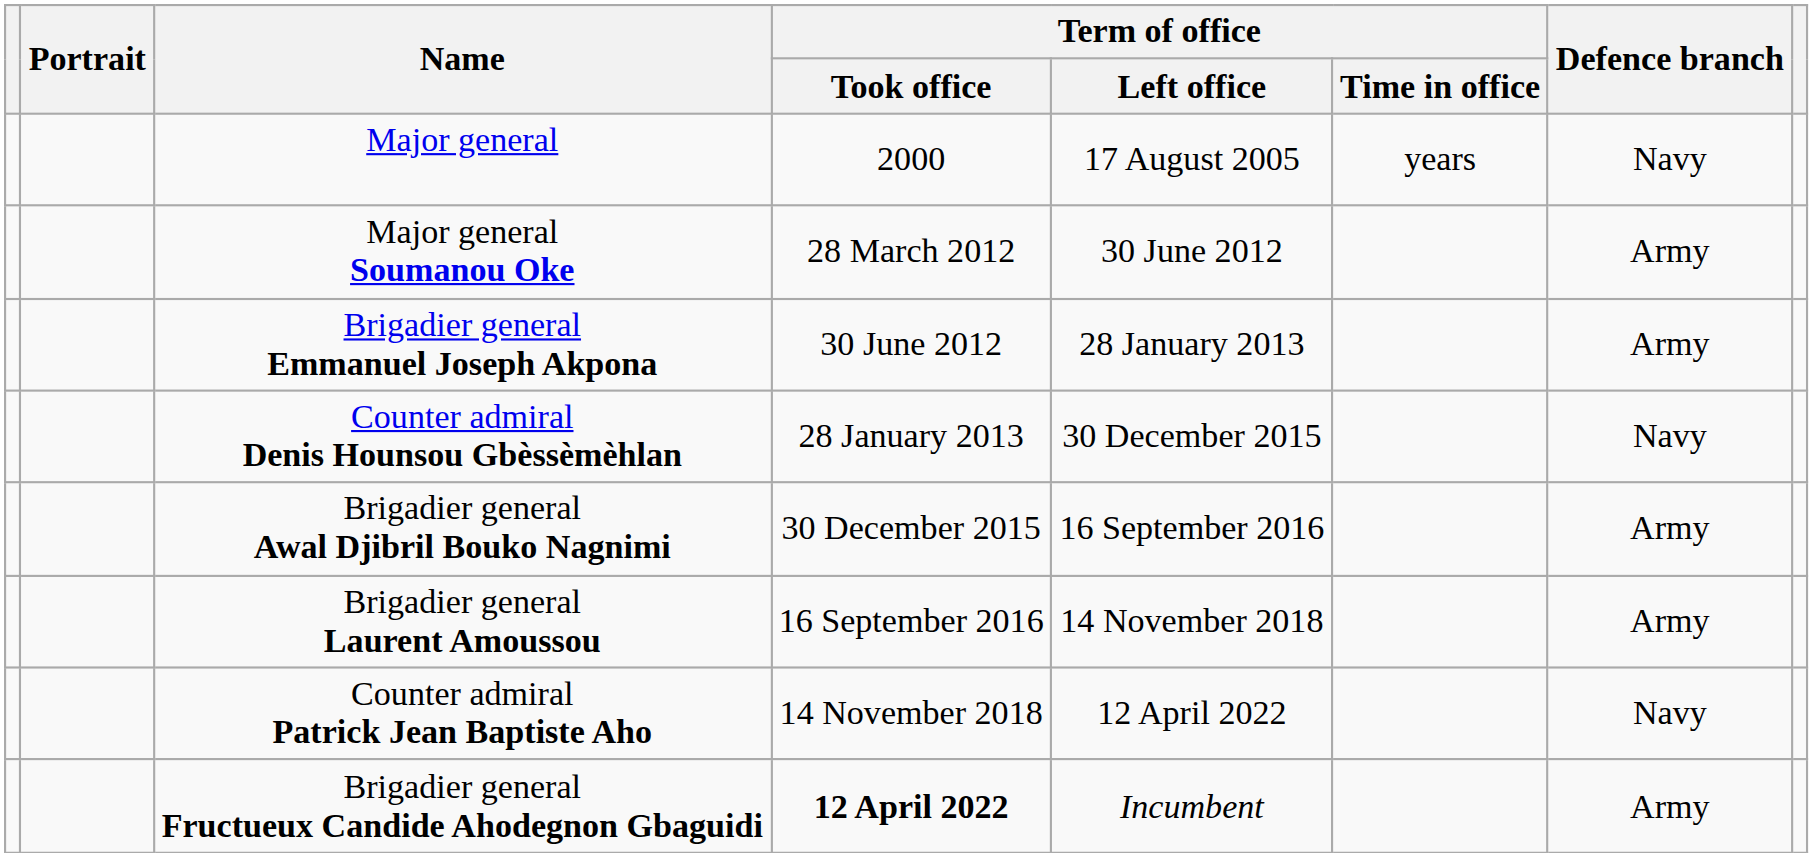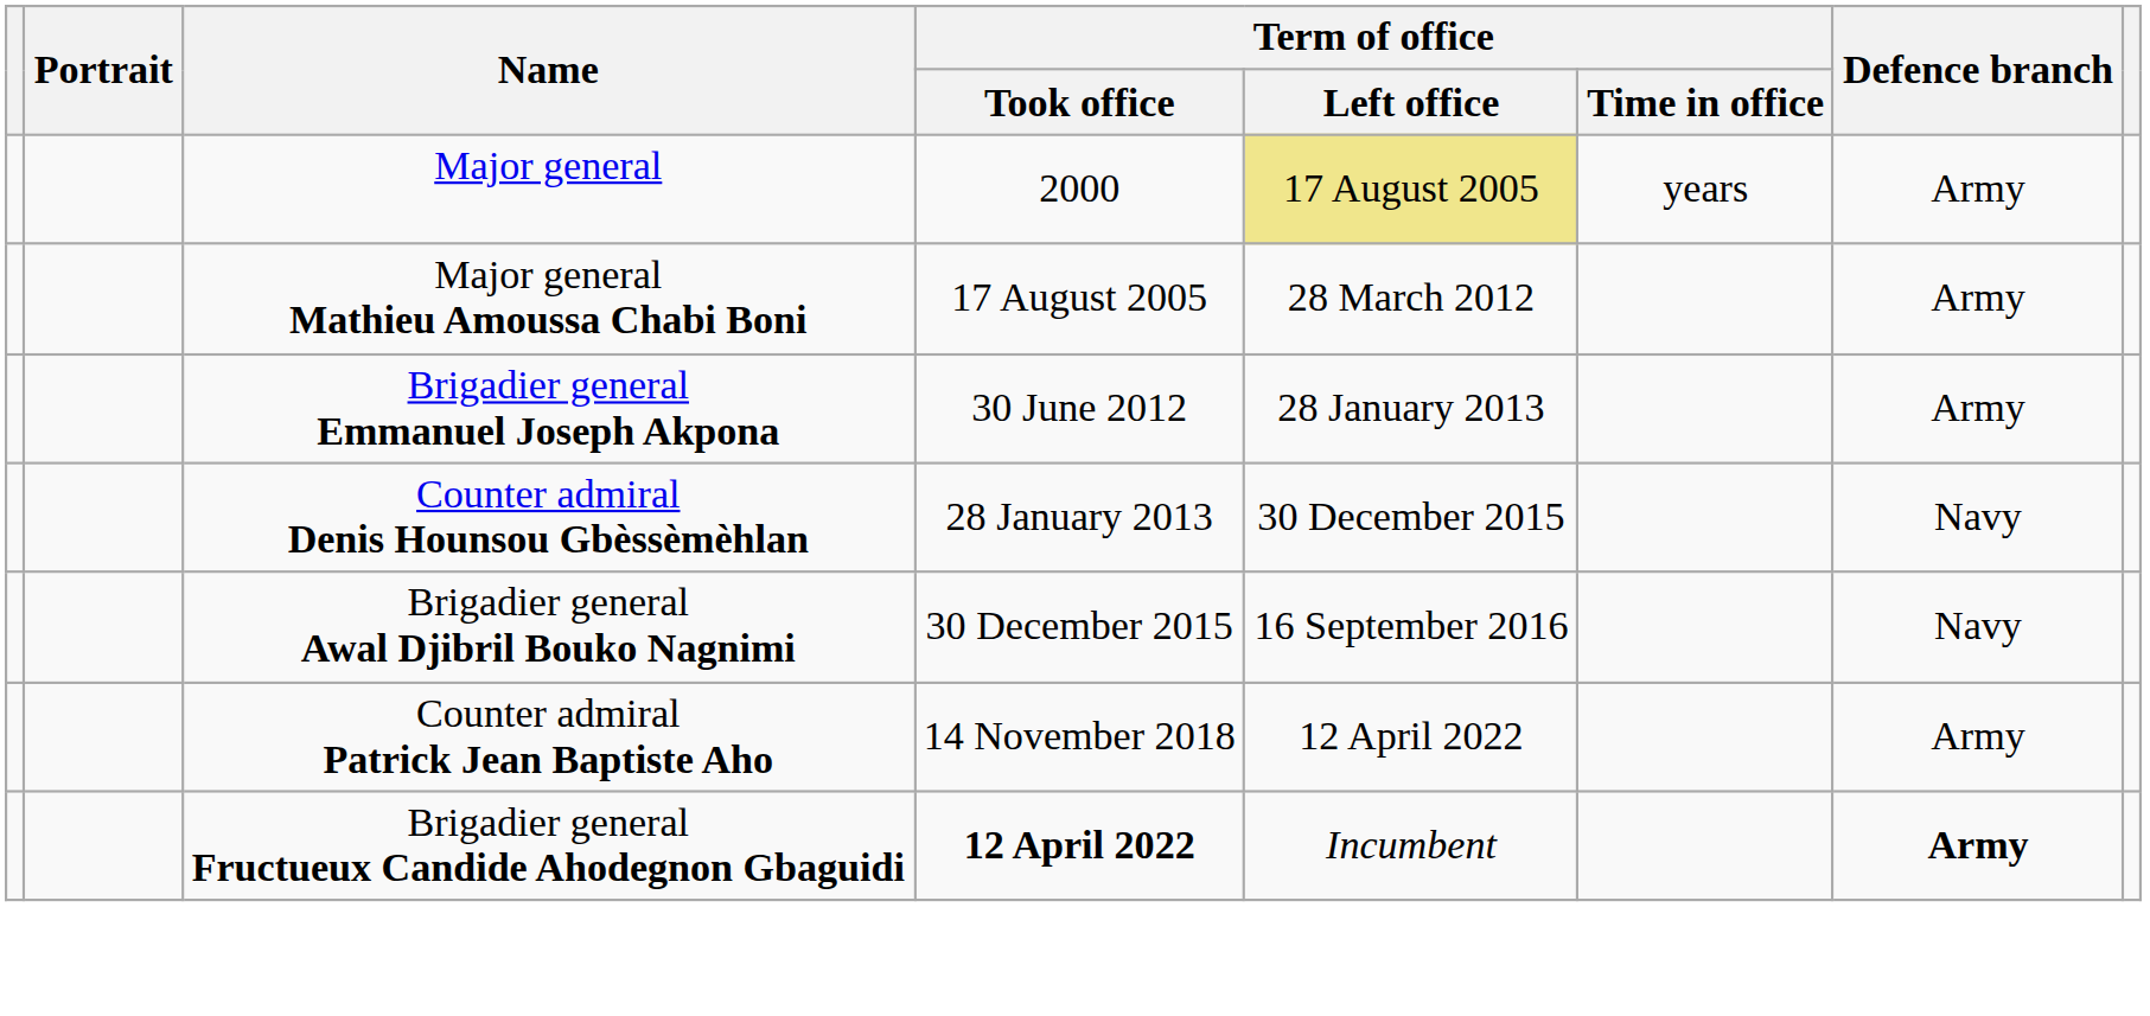 <table class="wikitable" style="text-align:center">
 <tr>
 <th rowspan=2></th>
 <th rowspan=2>Portrait</th>
 <th rowspan=2>Name<br></th>
 <th colspan=3>Term of office</th>
 <th rowspan=2>Defence branch</th>
 <th rowspan=2></th>
 </tr>
 <tr>
 <th>Took office</th>
 <th>Left office</th>
 <th>Time in office</th>
 </tr>
 <tr>
 <td></td>
 <td></td>
 <td><a href='#'>Major general</a><br><strong></strong><br></td>
 <td>2000</td>
-<td>17 August 2005</td>
+<td style="background: khaki;">17 August 2005</td>
 <td> years</td>
-<td>Navy</td>
+<td>Army</td>
 <td></td>
 </tr>
 <tr>
 <td></td>
 <td></td>
-<td>Major general<br><strong><a href='#'>Soumanou Oke</a></strong><br></td>
+<td>Major general<br><strong>Mathieu Amoussa Chabi Boni</strong><br></td>
+<td>17 August 2005</td>
 <td>28 March 2012</td>
-<td>30 June 2012</td>
 <td></td>
 <td>Army</td>
 <td></td>
 </tr>
 <tr>
 <td></td>
 <td></td>
 <td><a href='#'>Brigadier general</a><br><strong>Emmanuel Joseph Akpona</strong><br></td>
 <td>30 June 2012</td>
 <td>28 January 2013</td>
 <td></td>
 <td>Army</td>
 <td></td>
 </tr>
 <tr>
 <td></td>
 <td></td>
 <td><a href='#'>Counter admiral</a><br><strong>Denis Hounsou Gbèssèmèhlan</strong></td>
 <td>28 January 2013</td>
 <td>30 December 2015</td>
 <td></td>
 <td>Navy</td>
 <td></td>
 </tr>
 <tr>
 <td></td>
 <td></td>
 <td>Brigadier general <br><strong>Awal Djibril Bouko Nagnimi</strong></td>
 <td>30 December 2015</td>
 <td>16 September 2016</td>
 <td></td>
-<td>Army</td>
-<td></td>
-</tr>
-<tr>
-<td></td>
-<td></td>
-<td>Brigadier general <br><strong>Laurent Amoussou</strong></td>
-<td>16 September 2016</td>
-<td>14 November 2018</td>
-<td></td>
-<td>Army</td>
+<td>Navy</td>
 <td></td>
 </tr>
 <tr>
 <td></td>
 <td></td>
 <td>Counter admiral<br><strong>Patrick Jean Baptiste Aho</strong><br></td>
 <td>14 November 2018</td>
 <td>12 April 2022</td>
 <td></td>
-<td>Navy</td>
+<td>Army</td>
 <td></td>
 </tr>
 <tr>
 <td></td>
 <td></td>
 <td>Brigadier general<br><strong>Fructueux Candide Ahodegnon Gbaguidi</strong></td>
 <td><strong>12 April 2022</strong></td>
 <td><em>Incumbent</em></td>
 <td></td>
-<td>Army</td>
+<td><strong>Army</strong></td>
 <td></td>
 </tr>
 </table>
